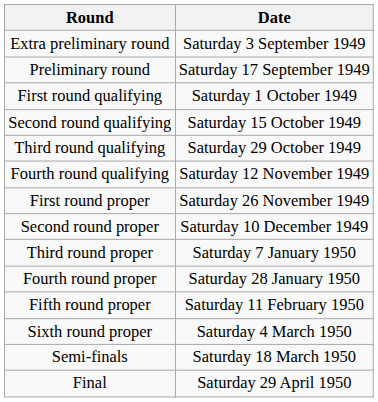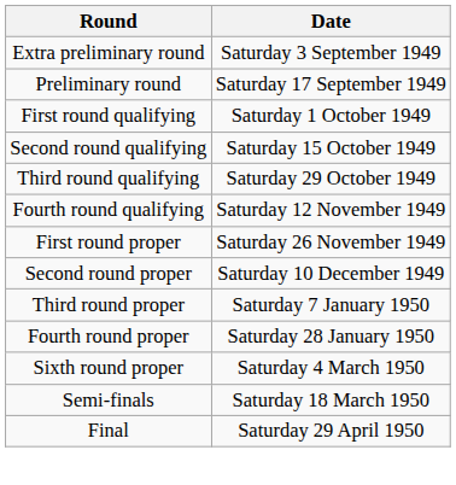 <table class="wikitable" style="text-align: center">
 <tr>
 <th>Round</th>
 <th>Date</th>
 </tr>
 <tr>
 <td>Extra preliminary round</td>
 <td>Saturday 3 September 1949</td>
 </tr>
 <tr>
 <td>Preliminary round</td>
 <td>Saturday 17 September 1949</td>
 </tr>
 <tr>
 <td>First round qualifying</td>
 <td>Saturday 1 October 1949</td>
 </tr>
 <tr>
 <td>Second round qualifying</td>
 <td>Saturday 15 October 1949</td>
 </tr>
 <tr>
 <td>Third round qualifying</td>
 <td>Saturday 29 October 1949</td>
 </tr>
 <tr>
 <td>Fourth round qualifying</td>
 <td>Saturday 12 November 1949</td>
 </tr>
 <tr>
 <td>First round proper</td>
 <td>Saturday 26 November 1949</td>
 </tr>
 <tr>
 <td>Second round proper</td>
 <td>Saturday 10 December 1949</td>
 </tr>
 <tr>
 <td>Third round proper</td>
 <td>Saturday 7 January 1950</td>
 </tr>
 <tr>
 <td>Fourth round proper</td>
 <td>Saturday 28 January 1950</td>
 </tr>
 <tr>
-<td>Fifth round proper</td>
-<td>Saturday 11 February 1950</td>
-</tr>
-<tr>
 <td>Sixth round proper</td>
 <td>Saturday 4 March 1950</td>
 </tr>
 <tr>
 <td>Semi-finals</td>
 <td>Saturday 18 March 1950</td>
 </tr>
 <tr>
 <td>Final</td>
 <td>Saturday 29 April 1950</td>
 </tr>
 </table>
